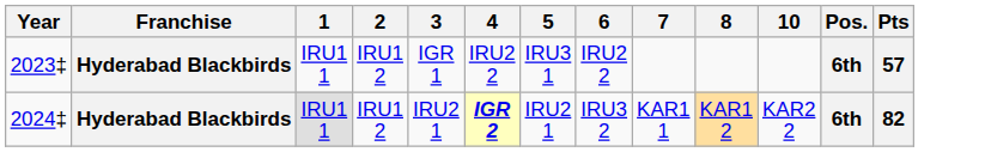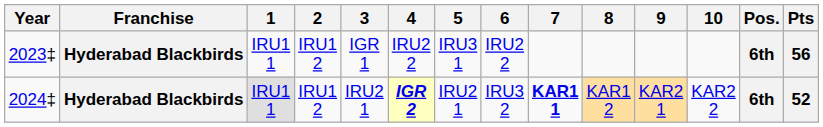 <table class="wikitable" style="text-align:center; font-size:85%">
 <tr>
 <th>Year</th>
 <th>Franchise</th>
 <th>1</th>
 <th>2</th>
 <th>3</th>
 <th>4</th>
 <th>5</th>
 <th>6</th>
 <th>7</th>
 <th>8</th>
+<th>9</th>
 <th>10</th>
 <th>Pos.</th>
 <th>Pts</th>
 </tr>
 <tr>
 <td><a href='#'>2023</a>‡</td>
 <th nowrap>Hyderabad Blackbirds</th>
 <td><a href='#'>IRU1<br>1</a><br></td>
 <td><a href='#'>IRU1<br>2</a><br></td>
 <td><a href='#'>IGR<br>1</a><br></td>
 <td><a href='#'>IRU2<br>2</a><br></td>
 <td><a href='#'>IRU3<br>1</a><br></td>
 <td><a href='#'>IRU2<br>2</a></td>
 <td></td>
 <td></td>
 <td></td>
+<td></td>
 <th>6th</th>
-<th>57</th>
+<th>56</th>
 </tr>
 <tr>
 <td><a href='#'>2024</a>‡</td>
 <th nowrap>Hyderabad Blackbirds</th>
 <td style="background:#dfdfdf;"><a href='#'>IRU1<br>1</a><br></td>
 <td><a href='#'>IRU1<br>2</a><br></td>
 <td><a href='#'>IRU2<br>1</a><br></td>
 <td style="background:#ffffbf;"><strong><em><a href='#'>IGR<br>2</a></em></strong><br></td>
 <td><a href='#'>IRU2<br>1</a></td>
 <td><a href='#'>IRU3<br>2</a><br></td>
-<td><a href='#'>KAR1<br>1</a><br></td>
+<td><strong><a href='#'>KAR1<br>1</a><br></strong></td>
 <td style="background:#ffdf9f;"><a href='#'>KAR1<br>2</a><br></td>
+<td style="background:#ffdf9f;"><a href='#'>KAR2<br>1</a><br></td>
 <td><a href='#'>KAR2<br>2</a><br></td>
 <th>6th</th>
-<th>82</th>
+<th>52</th>
 </tr>
 </table>
